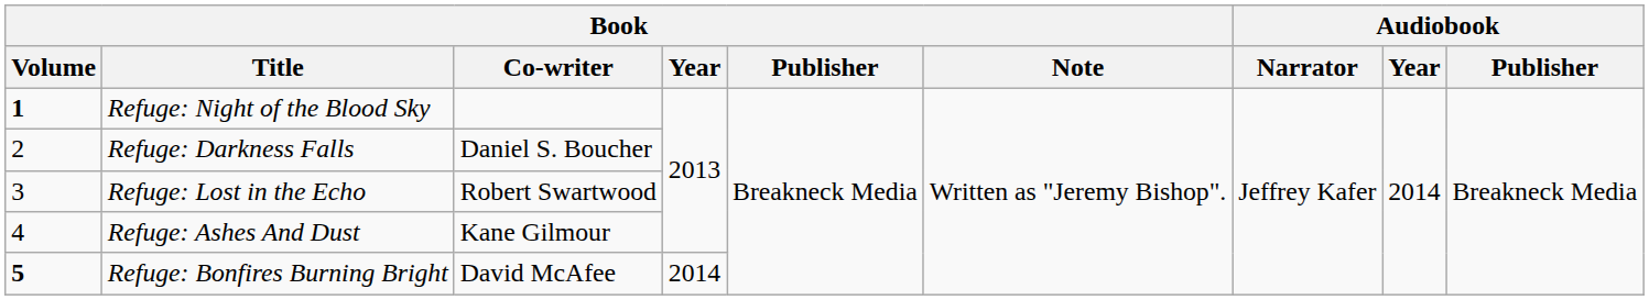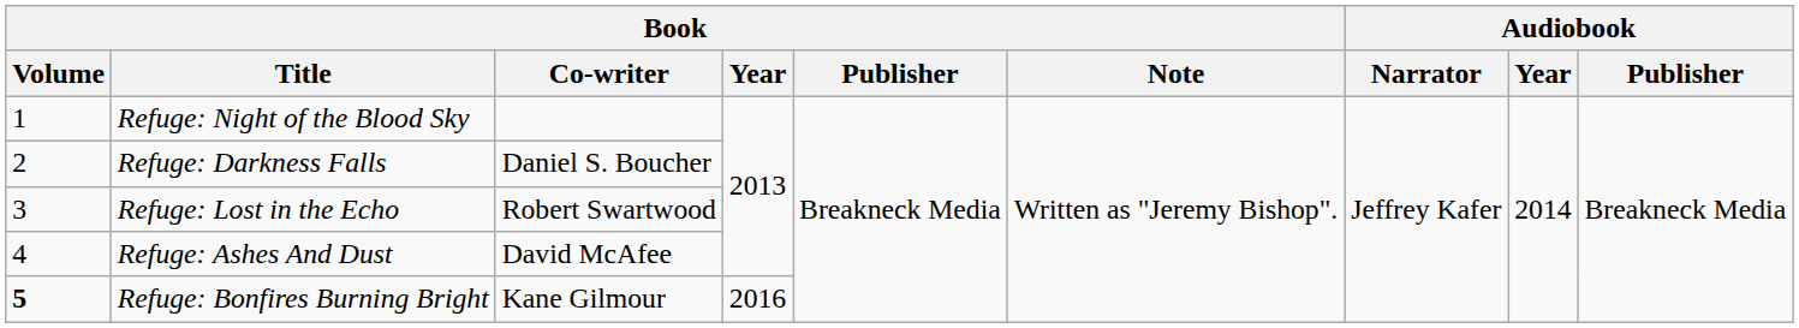 <table class="wikitable">
 <tr>
 <th colspan="6">Book</th>
 <th colspan="3">Audiobook</th>
 </tr>
 <tr>
 <th>Volume</th>
 <th>Title</th>
 <th>Co-writer</th>
 <th>Year</th>
 <th>Publisher</th>
 <th>Note</th>
 <th>Narrator</th>
 <th>Year</th>
 <th>Publisher</th>
 </tr>
 <tr>
-<td><strong>1</strong></td>
+<td>1</td>
 <td><em>Refuge: Night of the Blood Sky</em></td>
 <td></td>
 <td rowspan="4">2013</td>
 <td rowspan="5">Breakneck Media</td>
 <td rowspan="5">Written as "Jeremy Bishop".</td>
 <td rowspan="5">Jeffrey Kafer</td>
 <td rowspan="5">2014</td>
 <td rowspan="5">Breakneck Media</td>
 </tr>
 <tr>
 <td>2</td>
 <td><em>Refuge: Darkness Falls</em></td>
 <td>Daniel S. Boucher</td>
 </tr>
 <tr>
 <td>3</td>
 <td><em>Refuge: Lost in the Echo</em></td>
 <td>Robert Swartwood</td>
 </tr>
 <tr>
 <td>4</td>
 <td><em>Refuge: Ashes And Dust</em></td>
-<td>Kane Gilmour</td>
+<td>David McAfee</td>
 </tr>
 <tr>
 <td><strong>5</strong></td>
 <td><em>Refuge: Bonfires Burning Bright</em></td>
-<td>David McAfee</td>
-<td>2014</td>
+<td>Kane Gilmour</td>
+<td>2016</td>
 </tr>
 </table>
